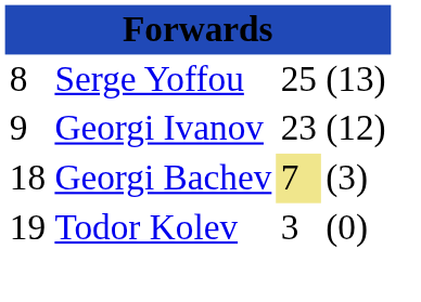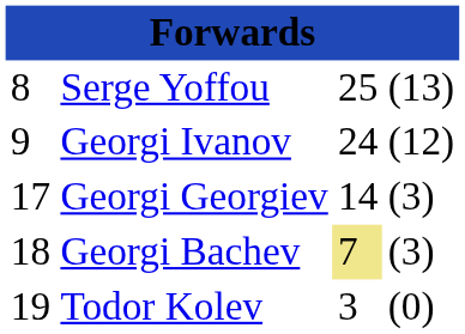 <table class="toccolours" border="0" cellpadding="2" cellspacing="0" align="left" style="margin:0.5em;">
 <tr>
 <th colspan="4" align="center" bgcolor="#2049B7"><span>Forwards</span></th>
 </tr>
 <tr>
 <td>8</td>
 <td> <a href='#'>Serge Yoffou</a></td>
 <td>25</td>
 <td>(13)</td>
 </tr>
 <tr>
 <td>9</td>
 <td> <a href='#'>Georgi Ivanov</a></td>
-<td>23</td>
+<td>24</td>
 <td>(12)</td>
+</tr>
+<tr>
+<td>17</td>
+<td> <a href='#'>Georgi Georgiev</a></td>
+<td>14</td>
+<td>(3)</td>
 </tr>
 <tr>
 <td>18</td>
 <td> <a href='#'>Georgi Bachev</a></td>
 <td style="background: khaki;">7</td>
 <td>(3)</td>
 </tr>
 <tr>
 <td>19</td>
 <td> <a href='#'>Todor Kolev</a></td>
 <td>3</td>
 <td>(0)</td>
 </tr>
 <tr>
 </tr>
 </table>
